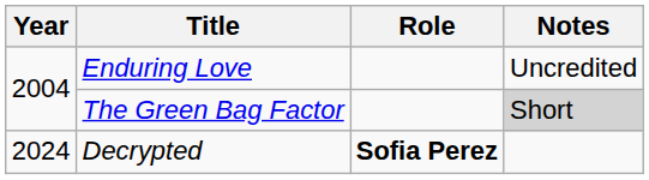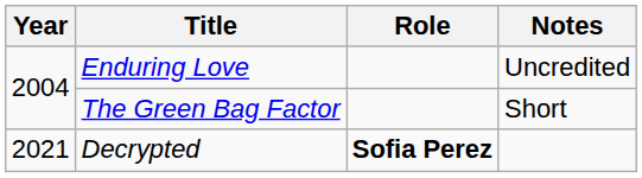 <table class="wikitable sortable">
 <tr>
 <th>Year</th>
 <th>Title</th>
 <th>Role</th>
 <th class="unsortable">Notes</th>
 </tr>
 <tr>
 <td rowspan="2">2004</td>
 <td><em><a href='#'>Enduring Love</a></em></td>
 <td></td>
 <td>Uncredited</td>
 </tr>
 <tr>
 <td><em><a href='#'>The Green Bag Factor</a></em></td>
 <td></td>
-<td style="background: lightgrey;">Short</td>
+<td>Short</td>
 </tr>
 <tr>
-<td>2024</td>
+<td>2021</td>
 <td><em>Decrypted</em></td>
 <td><strong>Sofia Perez</strong></td>
 <td></td>
 </tr>
 </table>
